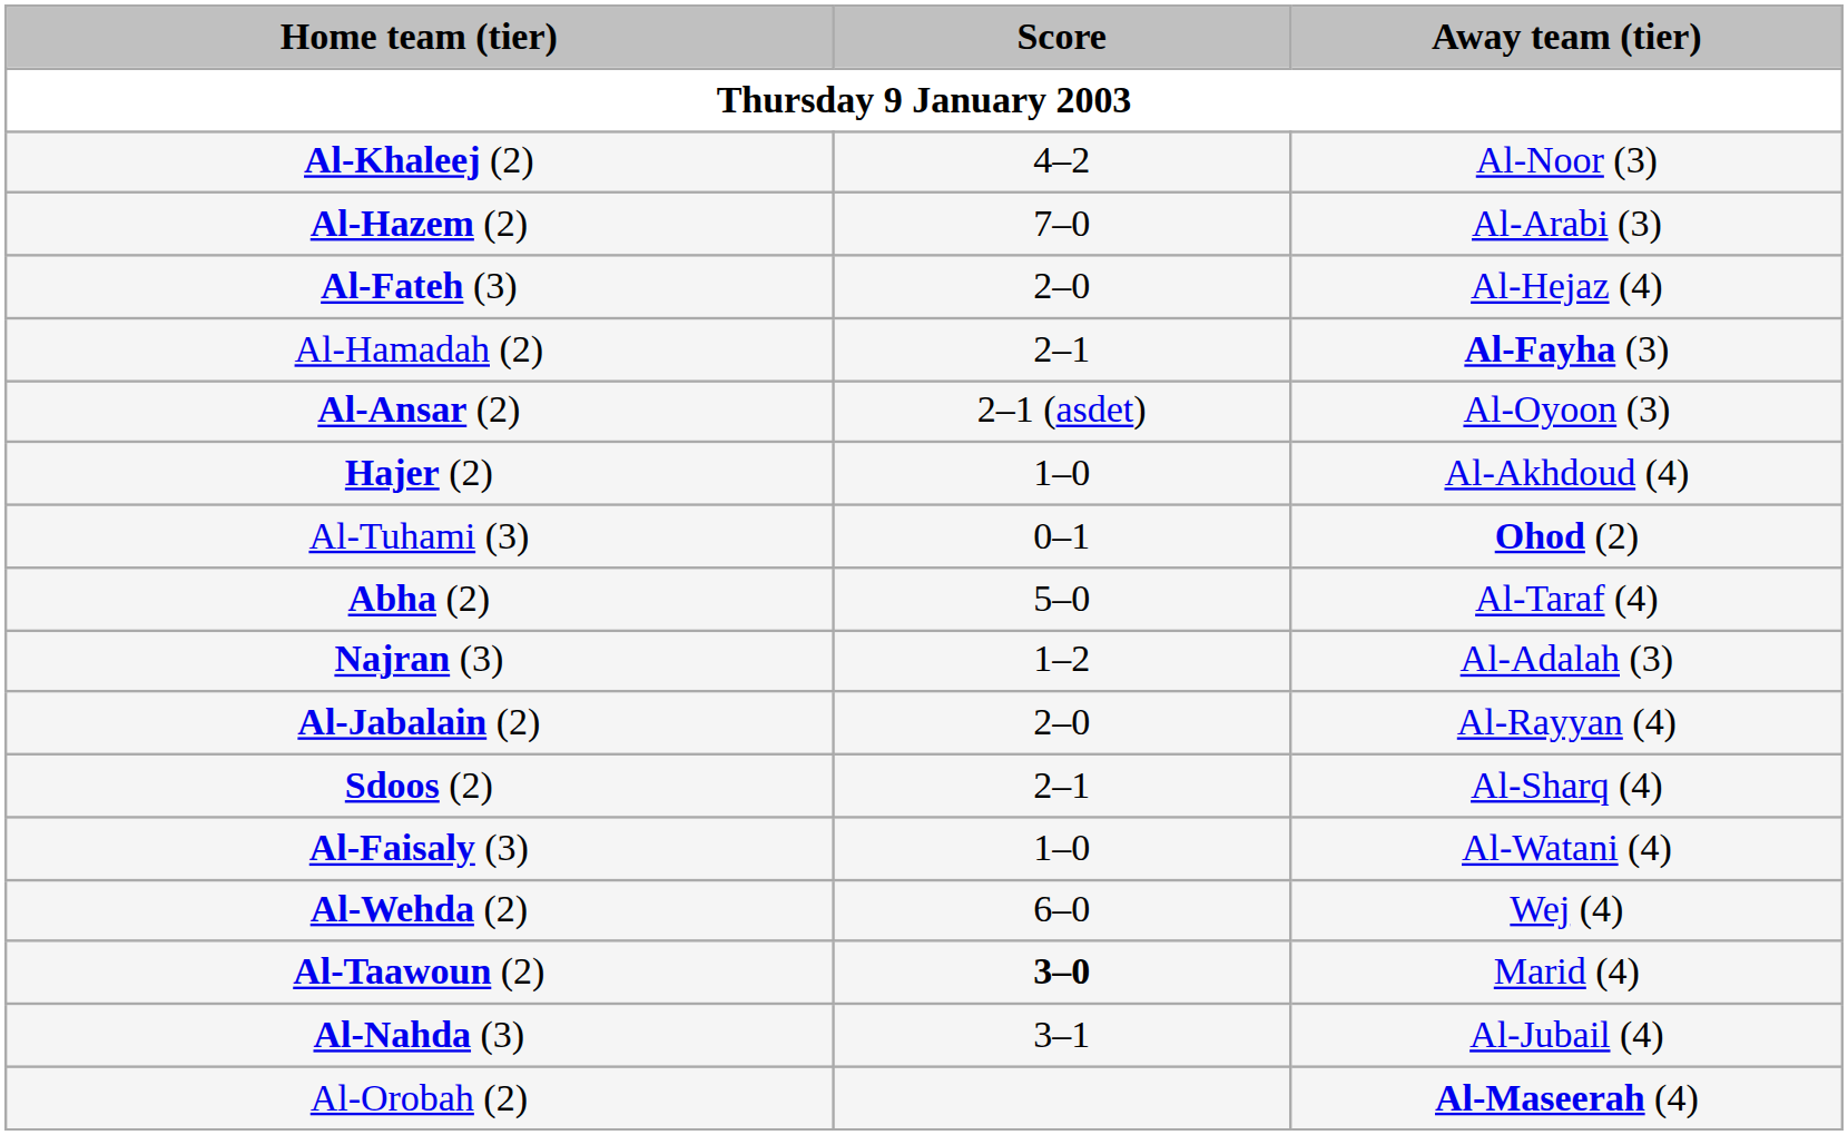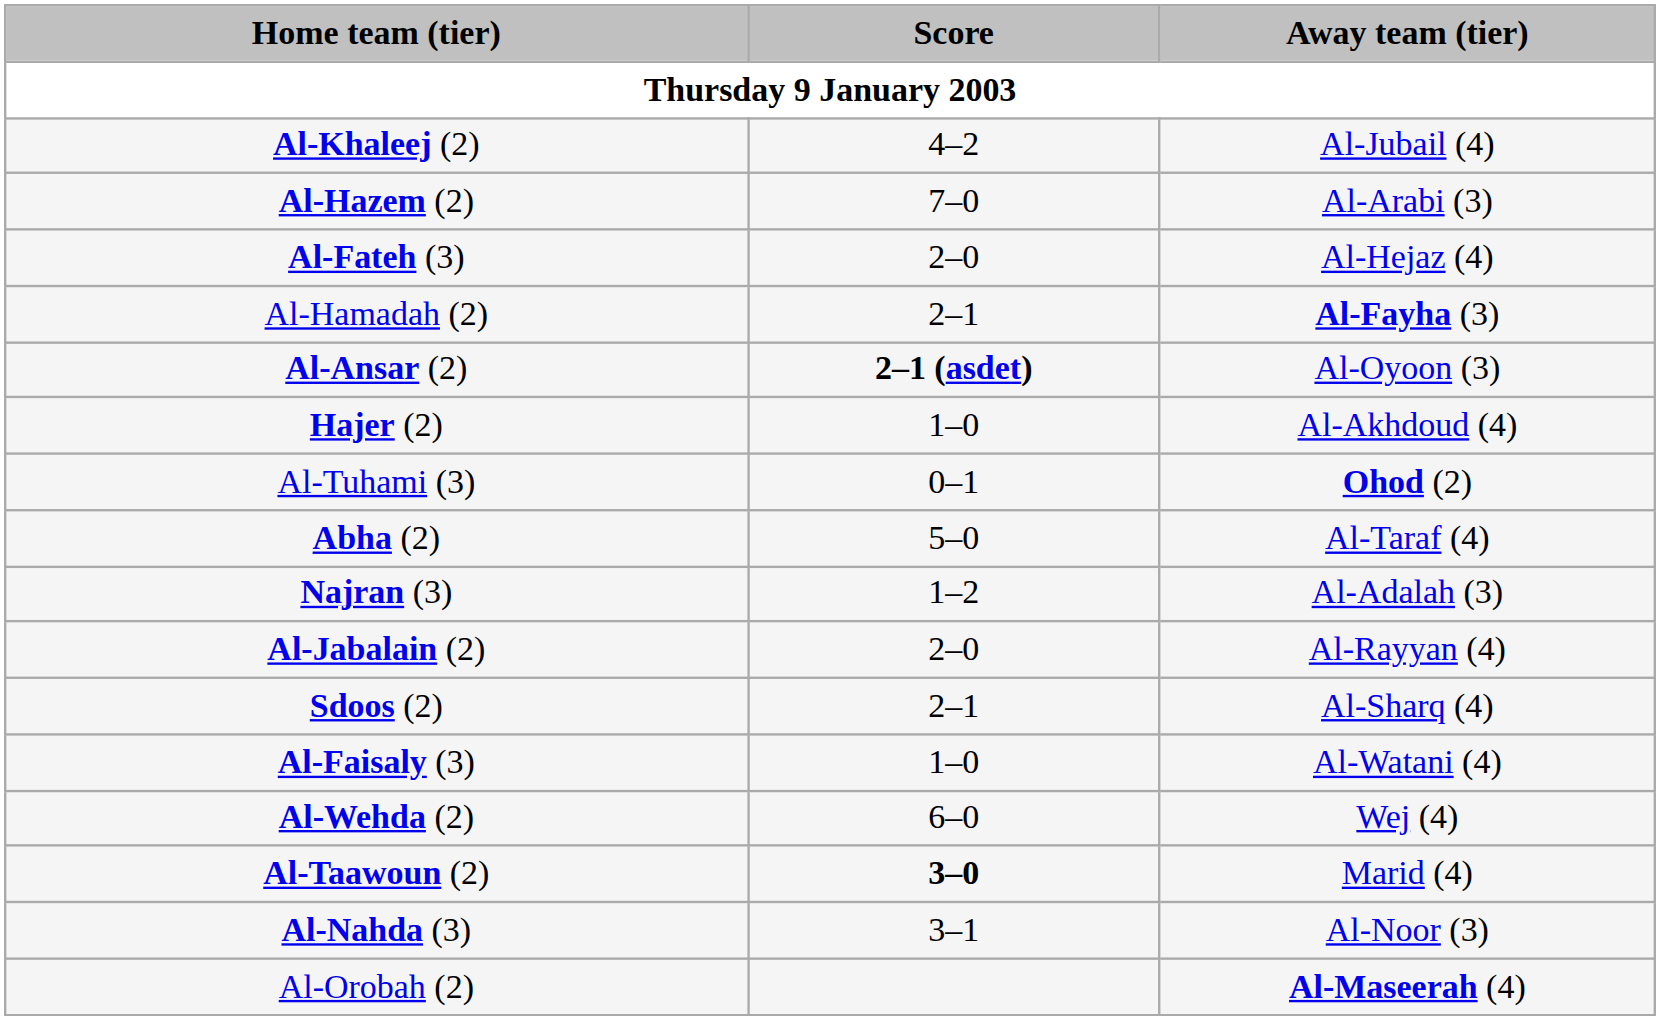 <table class="wikitable" style="width: 700px; background:WhiteSmoke; text-align:center; font-size:90%">
 <tr>
 <td scope="col" style="width: 45%; background:silver;"><strong>Home team (tier)</strong></td>
 <td scope="col" style="width: 25%; background:silver;"><strong>Score</strong></td>
 <td scope="col" style="width: 45%; background:silver;"><strong>Away team (tier)</strong></td>
 </tr>
 <tr>
 <td colspan="5" style= background:White><strong>Thursday 9 January 2003</strong></td>
 </tr>
 <tr>
 <td><strong><a href='#'>Al-Khaleej</a></strong> (2)</td>
 <td>4–2</td>
-<td><a href='#'>Al-Noor</a> (3)</td>
+<td><a href='#'>Al-Jubail</a> (4)</td>
 </tr>
 <tr>
 <td><strong><a href='#'>Al-Hazem</a></strong> (2)</td>
 <td>7–0</td>
 <td><a href='#'>Al-Arabi</a> (3)</td>
 </tr>
 <tr>
 <td><strong><a href='#'>Al-Fateh</a></strong> (3)</td>
 <td>2–0</td>
 <td><a href='#'>Al-Hejaz</a> (4)</td>
 </tr>
 <tr>
 <td><a href='#'>Al-Hamadah</a> (2)</td>
 <td>2–1</td>
 <td><strong><a href='#'>Al-Fayha</a></strong> (3)</td>
 </tr>
 <tr>
 <td><strong><a href='#'>Al-Ansar</a></strong> (2)</td>
-<td>2–1 (<a href='#'>asdet</a>)</td>
+<td><strong>2–1 (<a href='#'>asdet</a>)</strong></td>
 <td><a href='#'>Al-Oyoon</a> (3)</td>
 </tr>
 <tr>
 <td><strong><a href='#'>Hajer</a></strong> (2)</td>
 <td>1–0</td>
 <td><a href='#'>Al-Akhdoud</a> (4)</td>
 </tr>
 <tr>
 <td><a href='#'>Al-Tuhami</a> (3)</td>
 <td>0–1</td>
 <td><strong><a href='#'>Ohod</a></strong> (2)</td>
 </tr>
 <tr>
 <td><strong><a href='#'>Abha</a></strong> (2)</td>
 <td>5–0</td>
 <td><a href='#'>Al-Taraf</a> (4)</td>
 </tr>
 <tr>
 <td><strong><a href='#'>Najran</a></strong> (3)</td>
 <td>1–2</td>
 <td><a href='#'>Al-Adalah</a> (3)</td>
 </tr>
 <tr>
 <td><strong><a href='#'>Al-Jabalain</a></strong> (2)</td>
 <td>2–0</td>
 <td><a href='#'>Al-Rayyan</a> (4)</td>
 </tr>
 <tr>
 <td><strong><a href='#'>Sdoos</a></strong> (2)</td>
 <td>2–1</td>
 <td><a href='#'>Al-Sharq</a> (4)</td>
 </tr>
 <tr>
 <td><strong><a href='#'>Al-Faisaly</a></strong> (3)</td>
 <td>1–0</td>
 <td><a href='#'>Al-Watani</a> (4)</td>
 </tr>
 <tr>
 <td><strong><a href='#'>Al-Wehda</a></strong> (2)</td>
 <td>6–0</td>
 <td><a href='#'>Wej</a> (4)</td>
 </tr>
 <tr>
 <td><strong><a href='#'>Al-Taawoun</a></strong> (2)</td>
 <td><strong>3–0</strong></td>
 <td><a href='#'>Marid</a> (4)</td>
 </tr>
 <tr>
 <td><strong><a href='#'>Al-Nahda</a></strong> (3)</td>
 <td>3–1</td>
-<td><a href='#'>Al-Jubail</a> (4)</td>
+<td><a href='#'>Al-Noor</a> (3)</td>
 </tr>
 <tr>
 <td><a href='#'>Al-Orobah</a> (2)</td>
 <td></td>
 <td><strong><a href='#'>Al-Maseerah</a></strong> (4)</td>
 </tr>
 <tr>
 </tr>
 </table>
